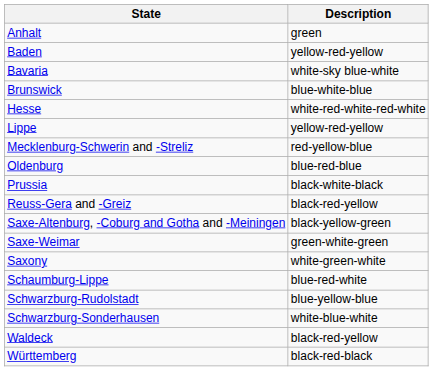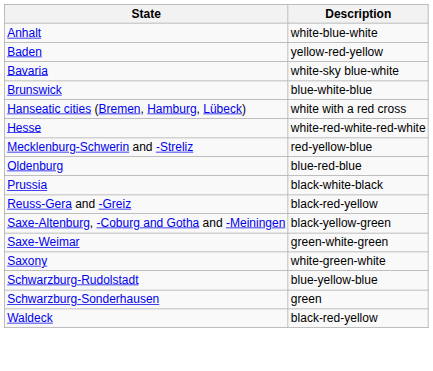 <table class="wikitable sortable">
 <tr>
 <th>State</th>
 <th>Description</th>
 </tr>
 <tr>
 <td><a href='#'>Anhalt</a></td>
-<td>green</td>
+<td>white-blue-white</td>
 </tr>
 <tr>
 <td><a href='#'>Baden</a></td>
 <td>yellow-red-yellow</td>
 </tr>
 <tr>
 <td><a href='#'>Bavaria</a></td>
 <td>white-sky blue-white</td>
 </tr>
 <tr>
 <td><a href='#'>Brunswick</a></td>
 <td>blue-white-blue</td>
 </tr>
 <tr>
+<td><a href='#'>Hanseatic cities</a> (<a href='#'>Bremen</a>, <a href='#'>Hamburg</a>, <a href='#'>Lübeck</a>)</td>
+<td>white with a red cross</td>
+</tr>
+<tr>
 <td><a href='#'>Hesse</a></td>
 <td>white-red-white-red-white</td>
-</tr>
-<tr>
-<td><a href='#'>Lippe</a></td>
-<td>yellow-red-yellow</td>
 </tr>
 <tr>
 <td><a href='#'>Mecklenburg-Schwerin</a> and <a href='#'>-Streliz</a></td>
 <td>red-yellow-blue</td>
 </tr>
 <tr>
 <td><a href='#'>Oldenburg</a></td>
 <td>blue-red-blue</td>
 </tr>
 <tr>
 <td><a href='#'>Prussia</a></td>
 <td>black-white-black</td>
 </tr>
 <tr>
 <td><a href='#'>Reuss-Gera</a> and <a href='#'>-Greiz</a></td>
 <td>black-red-yellow</td>
 </tr>
 <tr>
 <td><a href='#'>Saxe-Altenburg</a>, <a href='#'>-Coburg and Gotha</a> and <a href='#'>-Meiningen</a></td>
 <td>black-yellow-green</td>
 </tr>
 <tr>
 <td><a href='#'>Saxe-Weimar</a></td>
 <td>green-white-green</td>
 </tr>
 <tr>
 <td><a href='#'>Saxony</a></td>
 <td>white-green-white</td>
 </tr>
 <tr>
-<td><a href='#'>Schaumburg-Lippe</a></td>
-<td>blue-red-white</td>
-</tr>
-<tr>
 <td><a href='#'>Schwarzburg-Rudolstadt</a></td>
 <td>blue-yellow-blue</td>
 </tr>
 <tr>
 <td><a href='#'>Schwarzburg-Sonderhausen</a></td>
-<td>white-blue-white</td>
+<td>green</td>
 </tr>
 <tr>
 <td><a href='#'>Waldeck</a></td>
 <td>black-red-yellow</td>
 </tr>
-<tr>
-<td><a href='#'>Württemberg</a></td>
-<td>black-red-black</td>
-</tr>
 </table>
